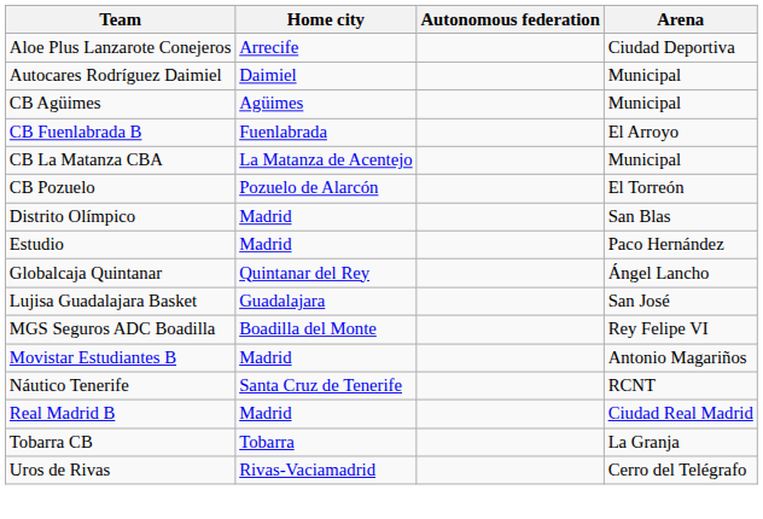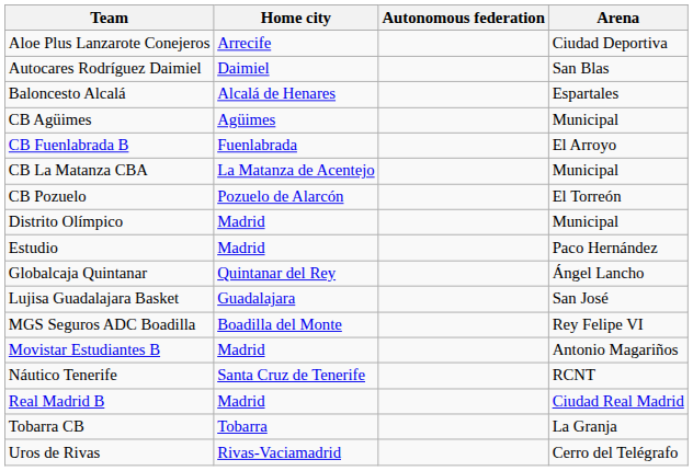 <table class="wikitable sortable">
 <tr>
 <th>Team</th>
 <th>Home city</th>
 <th>Autonomous federation</th>
 <th>Arena</th>
 </tr>
 <tr>
 <td>Aloe Plus Lanzarote Conejeros</td>
 <td><a href='#'>Arrecife</a></td>
 <td></td>
 <td>Ciudad Deportiva</td>
 </tr>
 <tr>
 <td>Autocares Rodríguez Daimiel</td>
 <td><a href='#'>Daimiel</a></td>
 <td></td>
-<td>Municipal</td>
+<td>San Blas</td>
+</tr>
+<tr>
+<td>Baloncesto Alcalá</td>
+<td><a href='#'>Alcalá de Henares</a></td>
+<td></td>
+<td>Espartales</td>
 </tr>
 <tr>
 <td>CB Agüimes</td>
 <td><a href='#'>Agüimes</a></td>
 <td></td>
 <td>Municipal</td>
 </tr>
 <tr>
 <td><a href='#'>CB Fuenlabrada B</a></td>
 <td><a href='#'>Fuenlabrada</a></td>
 <td></td>
 <td>El Arroyo</td>
 </tr>
 <tr>
 <td>CB La Matanza CBA</td>
 <td><a href='#'>La Matanza de Acentejo</a></td>
 <td></td>
 <td>Municipal</td>
 </tr>
 <tr>
 <td>CB Pozuelo</td>
 <td><a href='#'>Pozuelo de Alarcón</a></td>
 <td></td>
 <td>El Torreón</td>
 </tr>
 <tr>
 <td>Distrito Olímpico</td>
 <td><a href='#'>Madrid</a></td>
 <td></td>
-<td>San Blas</td>
+<td>Municipal</td>
 </tr>
 <tr>
 <td>Estudio</td>
 <td><a href='#'>Madrid</a></td>
 <td></td>
 <td>Paco Hernández</td>
 </tr>
 <tr>
 <td>Globalcaja Quintanar</td>
 <td><a href='#'>Quintanar del Rey</a></td>
 <td></td>
 <td>Ángel Lancho</td>
 </tr>
 <tr>
 <td>Lujisa Guadalajara Basket</td>
 <td><a href='#'>Guadalajara</a></td>
 <td></td>
 <td>San José</td>
 </tr>
 <tr>
 <td>MGS Seguros ADC Boadilla</td>
 <td><a href='#'>Boadilla del Monte</a></td>
 <td></td>
 <td>Rey Felipe VI</td>
 </tr>
 <tr>
 <td><a href='#'>Movistar Estudiantes B</a></td>
 <td><a href='#'>Madrid</a></td>
 <td></td>
 <td>Antonio Magariños</td>
 </tr>
 <tr>
 <td>Náutico Tenerife</td>
 <td><a href='#'>Santa Cruz de Tenerife</a></td>
 <td></td>
 <td>RCNT</td>
 </tr>
 <tr>
 <td><a href='#'>Real Madrid B</a></td>
 <td><a href='#'>Madrid</a></td>
 <td></td>
 <td><a href='#'>Ciudad Real Madrid</a></td>
 </tr>
 <tr>
 <td>Tobarra CB</td>
 <td><a href='#'>Tobarra</a></td>
 <td></td>
 <td>La Granja</td>
 </tr>
 <tr>
 <td>Uros de Rivas</td>
 <td><a href='#'>Rivas-Vaciamadrid</a></td>
 <td></td>
 <td>Cerro del Telégrafo</td>
 </tr>
 </table>
